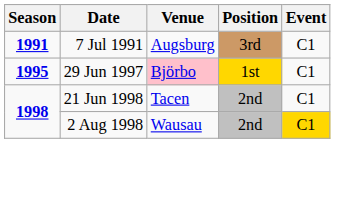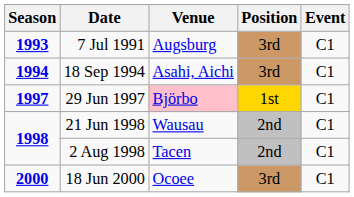 <table class="wikitable" style="text-align:center; font-size:95%;">
 <tr>
 <th>Season</th>
 <th>Date</th>
 <th>Venue</th>
 <th>Position</th>
 <th>Event</th>
 </tr>
 <tr>
-<td><strong><a href='#'>1991</a></strong></td>
+<td><strong><a href='#'>1993</a></strong></td>
 <td align=right>7 Jul 1991</td>
 <td align=left><a href='#'>Augsburg</a></td>
 <td bgcolor=cc9966>3rd</td>
 <td>C1</td>
 </tr>
 <tr>
-<td><strong><a href='#'>1995</a></strong></td>
+<td><strong><a href='#'>1994</a></strong></td>
+<td align=right>18 Sep 1994</td>
+<td align=left><a href='#'>Asahi, Aichi</a></td>
+<td bgcolor=cc9966>3rd</td>
+<td>C1</td>
+</tr>
+<tr>
+<td><strong><a href='#'>1997</a></strong></td>
 <td align=right>29 Jun 1997</td>
 <td align=left style="background: pink;"><a href='#'>Björbo</a></td>
 <td bgcolor=gold>1st</td>
 <td>C1</td>
 </tr>
 <tr>
 <td rowspan=2><strong><a href='#'>1998</a></strong></td>
 <td align=right>21 Jun 1998</td>
+<td align=left><a href='#'>Wausau</a></td>
+<td bgcolor=silver>2nd</td>
+<td>C1</td>
+</tr>
+<tr>
+<td align=right>2 Aug 1998</td>
 <td align=left><a href='#'>Tacen</a></td>
 <td bgcolor=silver>2nd</td>
 <td>C1</td>
 </tr>
 <tr>
-<td align=right>2 Aug 1998</td>
-<td align=left><a href='#'>Wausau</a></td>
-<td bgcolor=silver>2nd</td>
-<td style="background: gold;">C1</td>
+<td><strong><a href='#'>2000</a></strong></td>
+<td align=right>18 Jun 2000</td>
+<td align=left><a href='#'>Ocoee</a></td>
+<td bgcolor=cc9966>3rd</td>
+<td>C1</td>
 </tr>
 </table>
